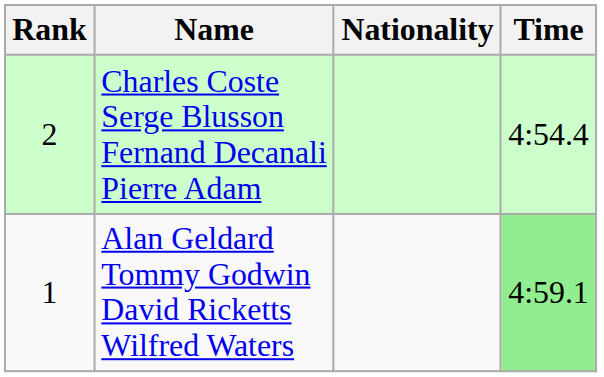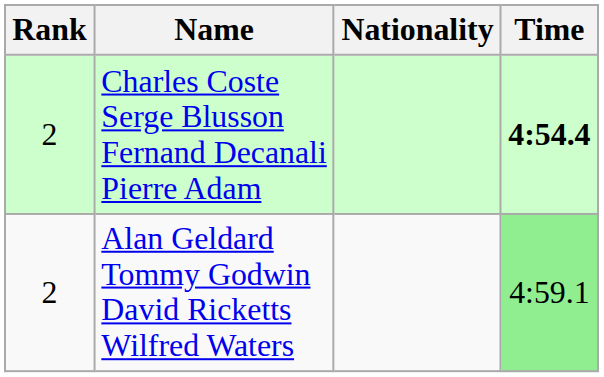 <table class="wikitable sortable" style="text-align:center">
 <tr>
 <th>Rank</th>
 <th>Name</th>
 <th>Nationality</th>
 <th>Time</th>
 </tr>
 <tr bgcolor=ccffcc>
 <td>2</td>
 <td align=left><a href='#'>Charles Coste</a><br><a href='#'>Serge Blusson</a><br><a href='#'>Fernand Decanali</a><br><a href='#'>Pierre Adam</a></td>
 <td align=left></td>
-<td>4:54.4</td>
+<td><strong>4:54.4</strong></td>
 </tr>
 <tr>
-<td>1</td>
+<td>2</td>
 <td align=left><a href='#'>Alan Geldard</a><br><a href='#'>Tommy Godwin</a><br><a href='#'>David Ricketts</a><br><a href='#'>Wilfred Waters</a></td>
 <td align=left></td>
 <td style="background: lightgreen;">4:59.1</td>
 </tr>
 </table>
